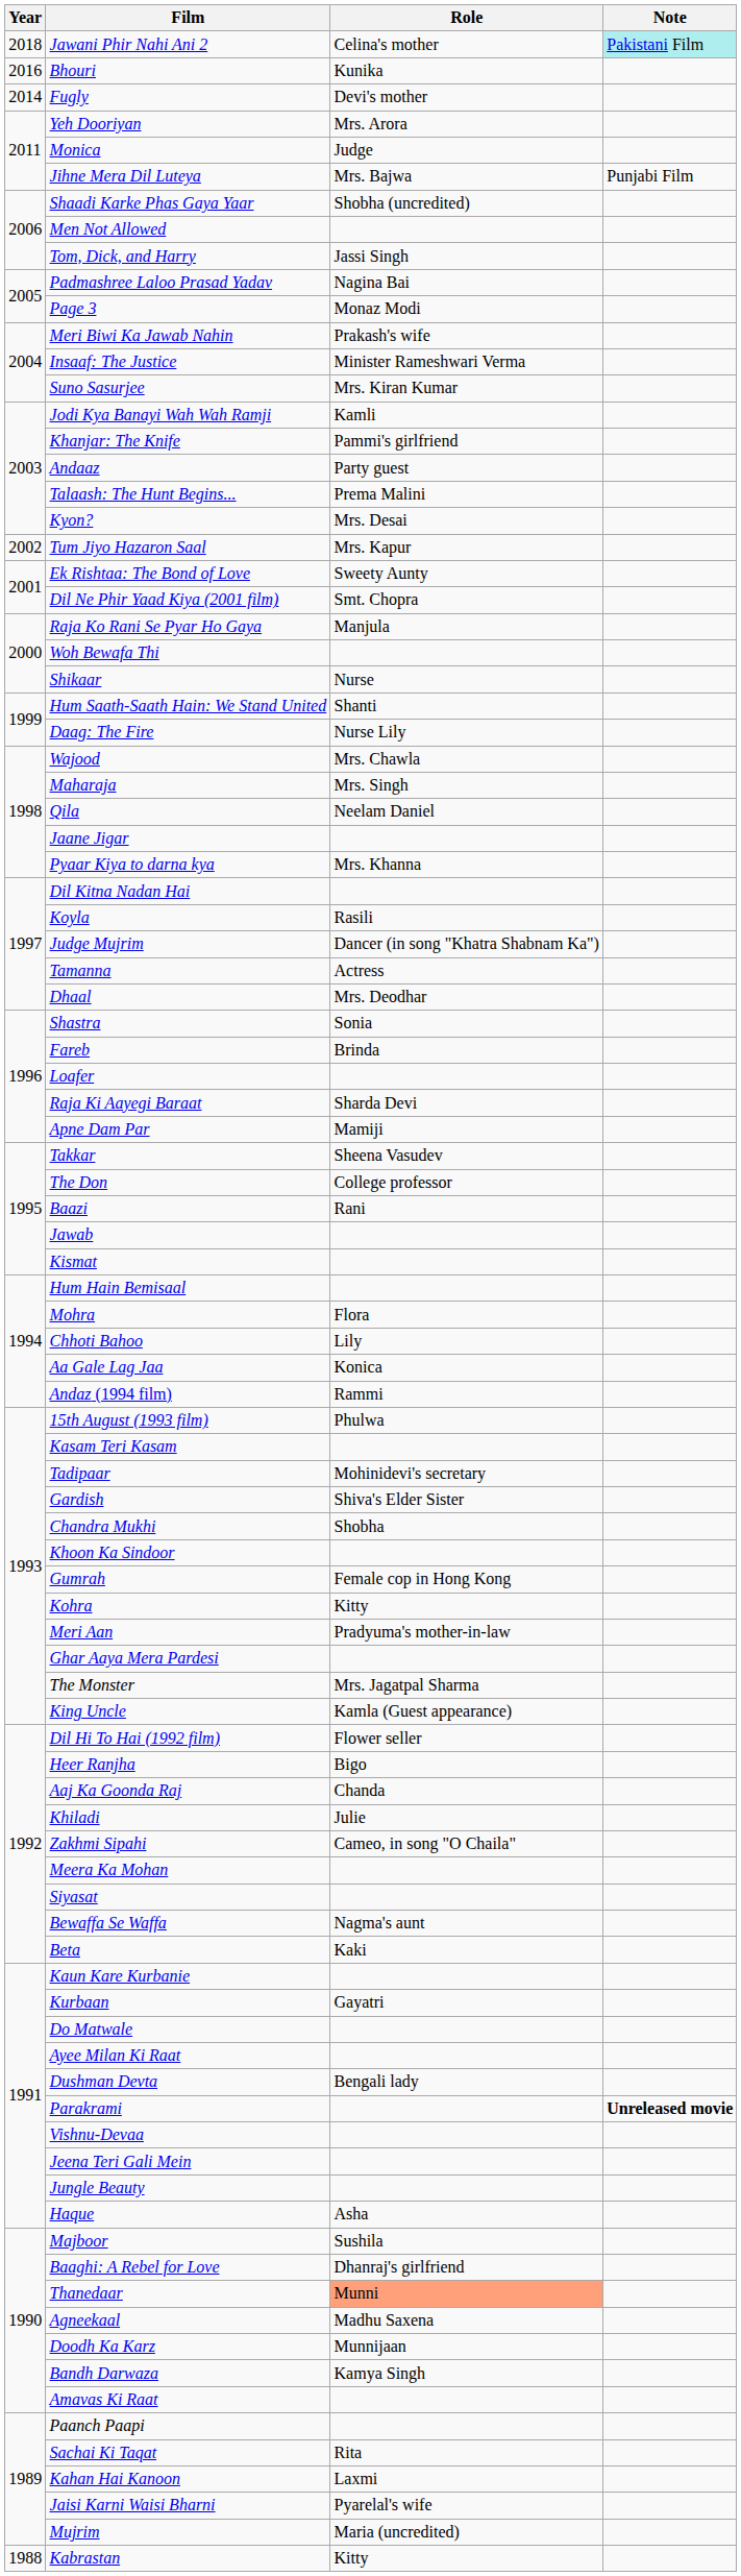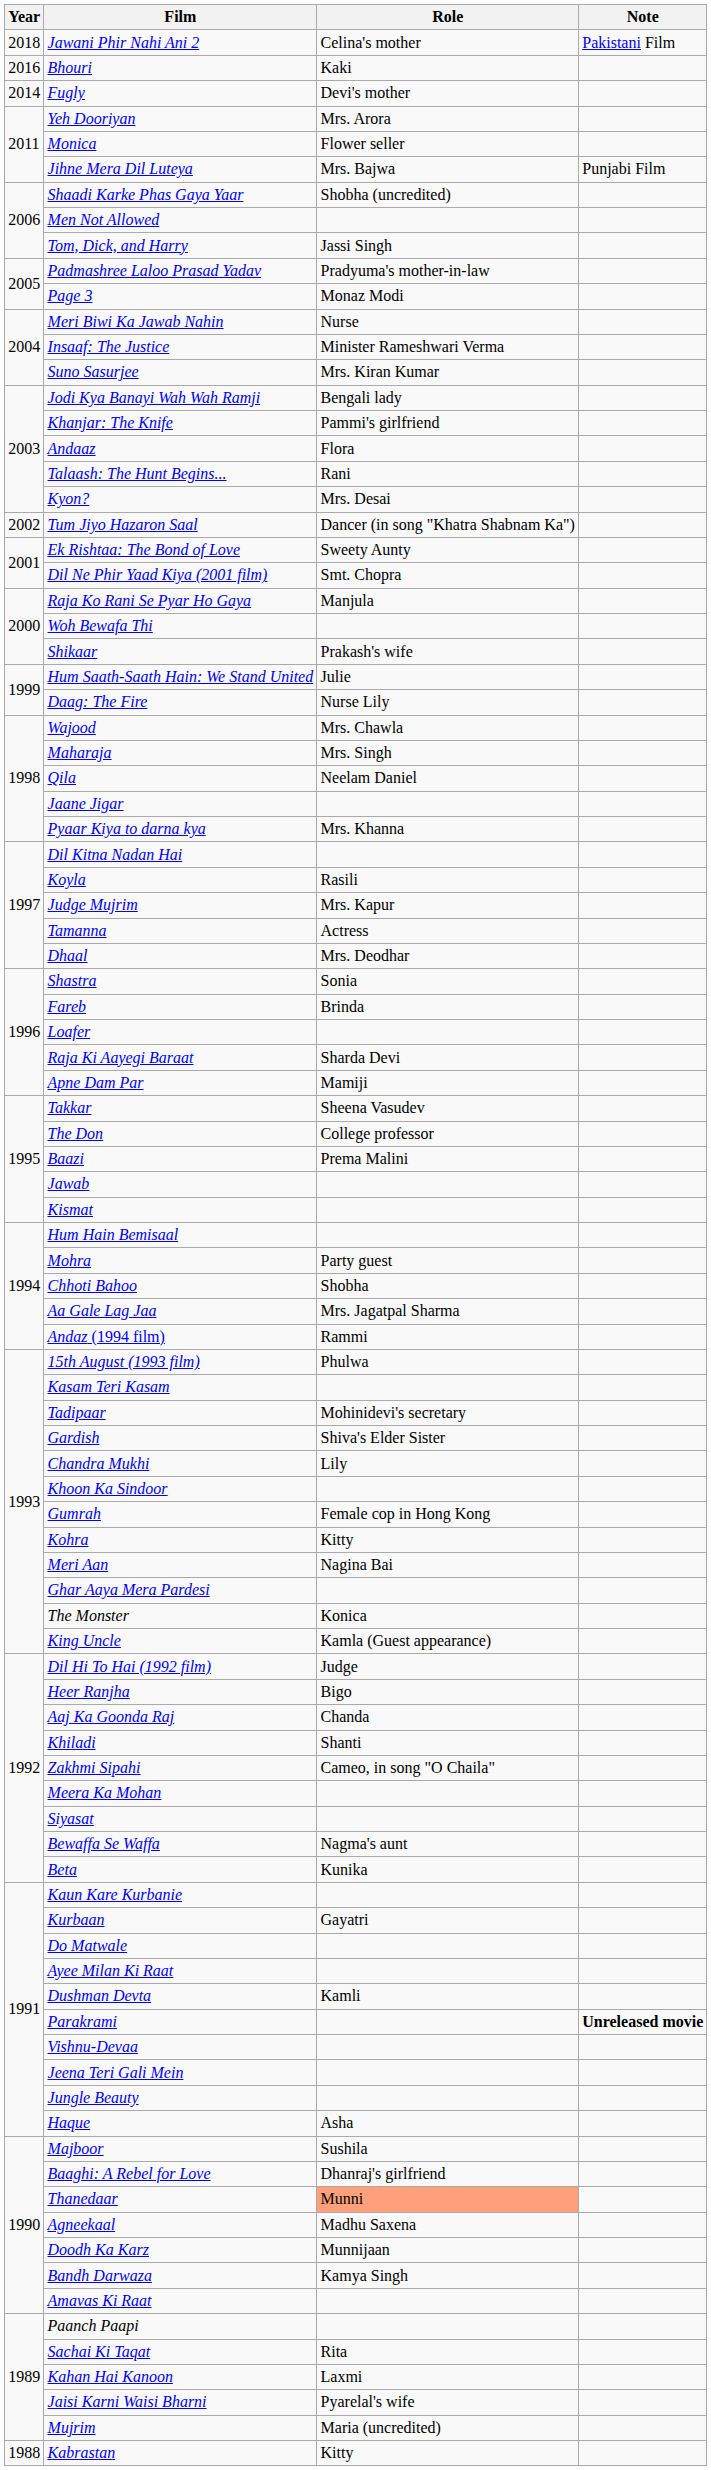 <table class="wikitable sortable">
 <tr style="text-align:center;">
 <th>Year</th>
 <th>Film</th>
 <th>Role</th>
 <th>Note</th>
 </tr>
 <tr>
 <td>2018</td>
 <td><em><a href='#'>Jawani Phir Nahi Ani 2</a></em></td>
 <td>Celina's mother</td>
-<td style="background: paleturquoise;"><a href='#'>Pakistani</a> Film</td>
+<td><a href='#'>Pakistani</a> Film</td>
 </tr>
 <tr>
 <td>2016</td>
 <td><em><a href='#'>Bhouri</a></em></td>
-<td>Kunika</td>
+<td>Kaki</td>
 <td></td>
 </tr>
 <tr>
 <td>2014</td>
 <td><em><a href='#'>Fugly</a></em></td>
 <td>Devi's mother</td>
 <td></td>
 </tr>
 <tr>
 <td rowspan="3">2011</td>
 <td><em><a href='#'>Yeh Dooriyan</a></em></td>
 <td>Mrs. Arora</td>
 <td></td>
 </tr>
 <tr>
 <td><em><a href='#'>Monica</a></em></td>
-<td>Judge</td>
+<td>Flower seller</td>
 <td></td>
 </tr>
 <tr>
 <td><em><a href='#'>Jihne Mera Dil Luteya</a></em></td>
 <td>Mrs. Bajwa</td>
 <td>Punjabi Film</td>
 </tr>
 <tr>
 <td rowspan="3">2006</td>
 <td><em><a href='#'>Shaadi Karke Phas Gaya Yaar</a></em></td>
 <td>Shobha (uncredited)</td>
 <td></td>
 </tr>
 <tr>
 <td><em><a href='#'>Men Not Allowed</a></em></td>
 <td></td>
 <td></td>
 </tr>
 <tr>
 <td><em><a href='#'>Tom, Dick, and Harry</a></em></td>
 <td>Jassi Singh</td>
 <td></td>
 </tr>
 <tr>
 <td rowspan="2">2005</td>
 <td><em><a href='#'>Padmashree Laloo Prasad Yadav</a></em></td>
-<td>Nagina Bai</td>
+<td>Pradyuma's mother-in-law</td>
 <td></td>
 </tr>
 <tr>
 <td><em><a href='#'>Page 3</a></em></td>
 <td>Monaz Modi</td>
 <td></td>
 </tr>
 <tr>
 <td rowspan="3">2004</td>
 <td><em><a href='#'>Meri Biwi Ka Jawab Nahin</a></em></td>
-<td>Prakash's wife</td>
+<td>Nurse</td>
 <td></td>
 </tr>
 <tr>
 <td><em><a href='#'>Insaaf: The Justice</a></em></td>
 <td>Minister Rameshwari Verma</td>
 <td></td>
 </tr>
 <tr>
 <td><em><a href='#'>Suno Sasurjee</a></em></td>
 <td>Mrs. Kiran Kumar</td>
 <td></td>
 </tr>
 <tr>
 <td rowspan="5">2003</td>
 <td><em><a href='#'>Jodi Kya Banayi Wah Wah Ramji</a></em></td>
-<td>Kamli</td>
+<td>Bengali lady</td>
 <td></td>
 </tr>
 <tr>
 <td><em><a href='#'>Khanjar: The Knife</a></em></td>
 <td>Pammi's girlfriend</td>
 <td></td>
 </tr>
 <tr>
 <td><em><a href='#'>Andaaz</a></em></td>
-<td>Party guest</td>
+<td>Flora</td>
 <td></td>
 </tr>
 <tr>
 <td><em><a href='#'>Talaash: The Hunt Begins...</a></em></td>
-<td>Prema Malini</td>
+<td>Rani</td>
 <td></td>
 </tr>
 <tr>
 <td><em><a href='#'>Kyon?</a></em></td>
 <td>Mrs. Desai</td>
 <td></td>
 </tr>
 <tr>
 <td>2002</td>
 <td><em><a href='#'>Tum Jiyo Hazaron Saal</a></em></td>
-<td>Mrs. Kapur</td>
+<td>Dancer (in song "Khatra Shabnam Ka")</td>
 <td></td>
 </tr>
 <tr>
 <td rowspan="2">2001</td>
 <td><em><a href='#'>Ek Rishtaa: The Bond of Love</a></em></td>
 <td>Sweety Aunty</td>
 <td></td>
 </tr>
 <tr>
 <td><em><a href='#'>Dil Ne Phir Yaad Kiya (2001 film)</a></em></td>
 <td>Smt. Chopra</td>
 <td></td>
 </tr>
 <tr>
 <td rowspan="3">2000</td>
 <td><em><a href='#'>Raja Ko Rani Se Pyar Ho Gaya</a></em></td>
 <td>Manjula</td>
 <td></td>
 </tr>
 <tr>
 <td><em><a href='#'>Woh Bewafa Thi</a></em></td>
 <td></td>
 <td></td>
 </tr>
 <tr>
 <td><em><a href='#'>Shikaar</a></em></td>
-<td>Nurse</td>
+<td>Prakash's wife</td>
 <td></td>
 </tr>
 <tr>
 <td rowspan="2">1999</td>
 <td><em><a href='#'>Hum Saath-Saath Hain: We Stand United</a></em></td>
-<td>Shanti</td>
+<td>Julie</td>
 <td></td>
 </tr>
 <tr>
 <td><em><a href='#'>Daag: The Fire</a></em></td>
 <td>Nurse Lily</td>
 <td></td>
 </tr>
 <tr>
 <td rowspan="5">1998</td>
 <td><em><a href='#'>Wajood</a></em></td>
 <td>Mrs. Chawla</td>
 <td></td>
 </tr>
 <tr>
 <td><em><a href='#'>Maharaja</a></em></td>
 <td>Mrs. Singh</td>
 <td></td>
 </tr>
 <tr>
 <td><em><a href='#'>Qila</a></em></td>
 <td>Neelam Daniel</td>
 <td></td>
 </tr>
 <tr>
 <td><em><a href='#'>Jaane Jigar</a></em></td>
 <td></td>
 <td></td>
 </tr>
 <tr>
 <td><a href='#'><em>Pyaar Kiya to darna kya</em></a></td>
 <td>Mrs. Khanna</td>
 <td></td>
 </tr>
 <tr>
 <td rowspan="5">1997</td>
 <td><em><a href='#'>Dil Kitna Nadan Hai</a></em></td>
 <td></td>
 <td></td>
 </tr>
 <tr>
 <td><em><a href='#'>Koyla</a></em></td>
 <td>Rasili</td>
 <td></td>
 </tr>
 <tr>
 <td><em><a href='#'>Judge Mujrim</a></em></td>
-<td>Dancer (in song "Khatra Shabnam Ka")</td>
+<td>Mrs. Kapur</td>
 <td></td>
 </tr>
 <tr>
 <td><em><a href='#'>Tamanna</a></em></td>
 <td>Actress</td>
 <td></td>
 </tr>
 <tr>
 <td><em><a href='#'>Dhaal</a></em></td>
 <td>Mrs. Deodhar</td>
 <td></td>
 </tr>
 <tr>
 <td rowspan="5">1996</td>
 <td><em><a href='#'>Shastra</a></em></td>
 <td>Sonia</td>
 <td></td>
 </tr>
 <tr>
 <td><em><a href='#'>Fareb</a></em></td>
 <td>Brinda</td>
 <td></td>
 </tr>
 <tr>
 <td><em><a href='#'>Loafer</a></em></td>
 <td></td>
 <td></td>
 </tr>
 <tr>
 <td><em><a href='#'>Raja Ki Aayegi Baraat</a></em></td>
 <td>Sharda Devi</td>
 <td></td>
 </tr>
 <tr>
 <td><em><a href='#'>Apne Dam Par</a></em></td>
 <td>Mamiji</td>
 <td></td>
 </tr>
 <tr>
 <td rowspan="5">1995</td>
 <td><em><a href='#'>Takkar</a></em></td>
 <td>Sheena Vasudev</td>
 <td></td>
 </tr>
 <tr>
 <td><em><a href='#'>The Don</a></em></td>
 <td>College professor</td>
 <td></td>
 </tr>
 <tr>
 <td><em><a href='#'>Baazi</a></em></td>
-<td>Rani</td>
+<td>Prema Malini</td>
 <td></td>
 </tr>
 <tr>
 <td><em><a href='#'>Jawab</a></em></td>
 <td></td>
 <td></td>
 </tr>
 <tr>
 <td><em><a href='#'>Kismat</a></em></td>
 <td></td>
 <td></td>
 </tr>
 <tr>
 <td rowspan="5">1994</td>
 <td><em><a href='#'>Hum Hain Bemisaal</a></em></td>
 <td></td>
 <td></td>
 </tr>
 <tr>
 <td><em><a href='#'>Mohra</a></em></td>
-<td>Flora</td>
+<td>Party guest</td>
 <td></td>
 </tr>
 <tr>
 <td><em><a href='#'>Chhoti Bahoo</a></em></td>
-<td>Lily</td>
+<td>Shobha</td>
 <td></td>
 </tr>
 <tr>
 <td><em><a href='#'>Aa Gale Lag Jaa</a></em></td>
-<td>Konica</td>
+<td>Mrs. Jagatpal Sharma</td>
 <td></td>
 </tr>
 <tr>
 <td><a href='#'><em>Andaz</em> (1994 film)</a></td>
 <td>Rammi</td>
 <td></td>
 </tr>
 <tr>
 <td rowspan="12">1993</td>
 <td><em><a href='#'>15th August (1993 film)</a></em></td>
 <td>Phulwa</td>
 <td></td>
 </tr>
 <tr>
 <td><em><a href='#'>Kasam Teri Kasam</a></em></td>
 <td></td>
 <td></td>
 </tr>
 <tr>
 <td><em><a href='#'>Tadipaar</a></em></td>
 <td>Mohinidevi's secretary</td>
 <td></td>
 </tr>
 <tr>
 <td><em><a href='#'>Gardish</a></em></td>
 <td>Shiva's Elder Sister</td>
 <td></td>
 </tr>
 <tr>
 <td><em><a href='#'>Chandra Mukhi</a></em></td>
-<td>Shobha</td>
+<td>Lily</td>
 <td></td>
 </tr>
 <tr>
 <td><em><a href='#'>Khoon Ka Sindoor</a></em></td>
 <td></td>
 <td></td>
 </tr>
 <tr>
 <td><em><a href='#'>Gumrah</a></em></td>
 <td>Female cop in Hong Kong</td>
 <td></td>
 </tr>
 <tr>
 <td><em><a href='#'>Kohra</a></em></td>
 <td>Kitty</td>
 <td></td>
 </tr>
 <tr>
 <td><em><a href='#'>Meri Aan</a></em></td>
-<td>Pradyuma's mother-in-law</td>
+<td>Nagina Bai</td>
 <td></td>
 </tr>
 <tr>
 <td><em><a href='#'>Ghar Aaya Mera Pardesi</a></em></td>
 <td></td>
 <td></td>
 </tr>
 <tr>
 <td><em>The Monster</em></td>
-<td>Mrs. Jagatpal Sharma</td>
+<td>Konica</td>
 <td></td>
 </tr>
 <tr>
 <td><em><a href='#'>King Uncle</a></em></td>
 <td>Kamla (Guest appearance)</td>
 <td></td>
 </tr>
 <tr>
 <td rowspan="9">1992</td>
 <td><em><a href='#'>Dil Hi To Hai (1992 film)</a></em></td>
-<td>Flower seller</td>
+<td>Judge</td>
 <td></td>
 </tr>
 <tr>
 <td><em><a href='#'>Heer Ranjha</a></em></td>
 <td>Bigo</td>
 <td></td>
 </tr>
 <tr>
 <td><em><a href='#'>Aaj Ka Goonda Raj</a></em></td>
 <td>Chanda</td>
 <td></td>
 </tr>
 <tr>
 <td><em><a href='#'>Khiladi</a></em></td>
-<td>Julie</td>
+<td>Shanti</td>
 <td></td>
 </tr>
 <tr>
 <td><em><a href='#'>Zakhmi Sipahi</a></em></td>
 <td>Cameo, in song "O Chaila"</td>
 <td></td>
 </tr>
 <tr>
 <td><em><a href='#'>Meera Ka Mohan</a></em></td>
 <td></td>
 <td></td>
 </tr>
 <tr>
 <td><em><a href='#'>Siyasat</a></em></td>
 <td></td>
 <td></td>
 </tr>
 <tr>
 <td><em><a href='#'>Bewaffa Se Waffa</a></em></td>
 <td>Nagma's aunt</td>
 <td></td>
 </tr>
 <tr>
 <td><em><a href='#'>Beta</a></em></td>
-<td>Kaki</td>
+<td>Kunika</td>
 <td></td>
 </tr>
 <tr>
 <td rowspan="10">1991</td>
 <td><em><a href='#'>Kaun Kare Kurbanie</a></em></td>
 <td></td>
 <td></td>
 </tr>
 <tr>
 <td><em><a href='#'>Kurbaan</a></em></td>
 <td>Gayatri</td>
 <td></td>
 </tr>
 <tr>
 <td><em><a href='#'>Do Matwale</a></em></td>
 <td></td>
 <td></td>
 </tr>
 <tr>
 <td><em><a href='#'>Ayee Milan Ki Raat</a></em></td>
 <td></td>
 <td></td>
 </tr>
 <tr>
 <td><em><a href='#'>Dushman Devta</a></em></td>
-<td>Bengali lady</td>
+<td>Kamli</td>
 <td></td>
 </tr>
 <tr>
 <td><em><a href='#'>Parakrami</a></em></td>
 <td></td>
 <td><strong>Unreleased movie</strong></td>
 </tr>
 <tr>
 <td><em><a href='#'>Vishnu-Devaa</a></em></td>
 <td></td>
 <td></td>
 </tr>
 <tr>
 <td><em><a href='#'>Jeena Teri Gali Mein</a></em></td>
 <td></td>
 <td></td>
 </tr>
 <tr>
 <td><em><a href='#'>Jungle Beauty</a></em></td>
 <td></td>
 <td></td>
 </tr>
 <tr>
 <td><em><a href='#'>Haque</a></em></td>
 <td>Asha</td>
 <td></td>
 </tr>
 <tr>
 <td rowspan="7">1990</td>
 <td><em><a href='#'>Majboor</a></em></td>
 <td>Sushila</td>
 <td></td>
 </tr>
 <tr>
 <td><em><a href='#'>Baaghi: A Rebel for Love</a></em></td>
 <td>Dhanraj's girlfriend</td>
 <td></td>
 </tr>
 <tr>
 <td><em><a href='#'>Thanedaar</a></em></td>
 <td style="background: lightsalmon;">Munni</td>
 <td></td>
 </tr>
 <tr>
 <td><em><a href='#'>Agneekaal</a></em></td>
 <td>Madhu Saxena</td>
 <td></td>
 </tr>
 <tr>
 <td><em><a href='#'>Doodh Ka Karz</a></em></td>
 <td>Munnijaan</td>
 <td></td>
 </tr>
 <tr>
 <td><em><a href='#'>Bandh Darwaza</a></em></td>
 <td>Kamya Singh</td>
 <td></td>
 </tr>
 <tr>
 <td><em><a href='#'>Amavas Ki Raat</a></em></td>
 <td></td>
 <td></td>
 </tr>
 <tr>
 <td rowspan="5">1989</td>
 <td><em>Paanch Paapi</em></td>
 <td></td>
 <td></td>
 </tr>
 <tr>
 <td><em><a href='#'>Sachai Ki Taqat</a></em></td>
 <td>Rita</td>
 <td></td>
 </tr>
 <tr>
 <td><em><a href='#'>Kahan Hai Kanoon</a></em></td>
 <td>Laxmi</td>
 <td></td>
 </tr>
 <tr>
 <td><em><a href='#'>Jaisi Karni Waisi Bharni</a></em></td>
 <td>Pyarelal's wife</td>
 <td></td>
 </tr>
 <tr>
 <td><em><a href='#'>Mujrim</a></em></td>
 <td>Maria (uncredited)</td>
 <td></td>
 </tr>
 <tr>
 <td>1988</td>
 <td><em><a href='#'>Kabrastan</a></em></td>
 <td>Kitty</td>
 <td></td>
 </tr>
 </table>
